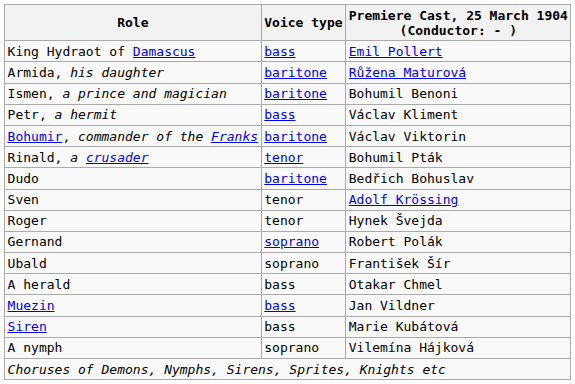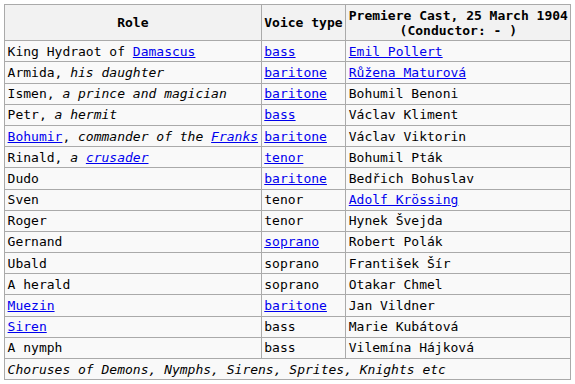 <table class="wikitable">
 <tr>
 <th>Role</th>
 <th>Voice type</th>
 <th>Premiere Cast, 25 March 1904<br>(Conductor: - )</th>
 </tr>
 <tr>
 <td>King Hydraot of <a href='#'>Damascus</a></td>
 <td><a href='#'>bass</a></td>
 <td><a href='#'>Emil Pollert</a></td>
 </tr>
 <tr>
 <td>Armida, <em>his daughter</em></td>
 <td><a href='#'>baritone</a></td>
 <td><a href='#'>Růžena Maturová</a></td>
 </tr>
 <tr>
 <td>Ismen, <em>a prince and magician </em></td>
 <td><a href='#'>baritone</a></td>
 <td>Bohumil Benoni</td>
 </tr>
 <tr>
 <td>Petr, <em>a hermit </em></td>
 <td><a href='#'>bass</a></td>
 <td>Václav Kliment</td>
 </tr>
 <tr>
 <td><a href='#'>Bohumir</a>, <em>commander of the <a href='#'>Franks</a> </em></td>
 <td><a href='#'>baritone</a></td>
 <td>Václav Viktorin</td>
 </tr>
 <tr>
 <td>Rinald, <em>a <a href='#'>crusader</a></em></td>
 <td><a href='#'>tenor</a></td>
 <td>Bohumil Pták</td>
 </tr>
 <tr>
 <td>Dudo</td>
 <td><a href='#'>baritone</a></td>
 <td>Bedřich Bohuslav</td>
 </tr>
 <tr>
 <td>Sven</td>
 <td>tenor</td>
 <td><a href='#'>Adolf Krössing</a></td>
 </tr>
 <tr>
 <td>Roger</td>
 <td>tenor</td>
 <td>Hynek Švejda</td>
 </tr>
 <tr>
 <td>Gernand</td>
 <td><a href='#'>soprano</a></td>
 <td>Robert Polák</td>
 </tr>
 <tr>
 <td>Ubald</td>
 <td>soprano</td>
 <td>František Šír</td>
 </tr>
 <tr>
 <td>A herald</td>
-<td>bass</td>
+<td>soprano</td>
 <td>Otakar Chmel</td>
 </tr>
 <tr>
 <td><a href='#'>Muezin</a></td>
-<td><a href='#'>bass</a></td>
+<td><a href='#'>baritone</a></td>
 <td>Jan Vildner</td>
 </tr>
 <tr>
 <td><a href='#'>Siren</a></td>
 <td>bass</td>
 <td>Marie Kubátová</td>
 </tr>
 <tr>
 <td>A nymph</td>
-<td>soprano</td>
+<td>bass</td>
 <td>Vilemína Hájková</td>
 </tr>
 <tr>
 <td colspan="3"><em> Choruses of Demons, Nymphs, Sirens, Sprites, Knights etc</em></td>
 </tr>
 </table>
